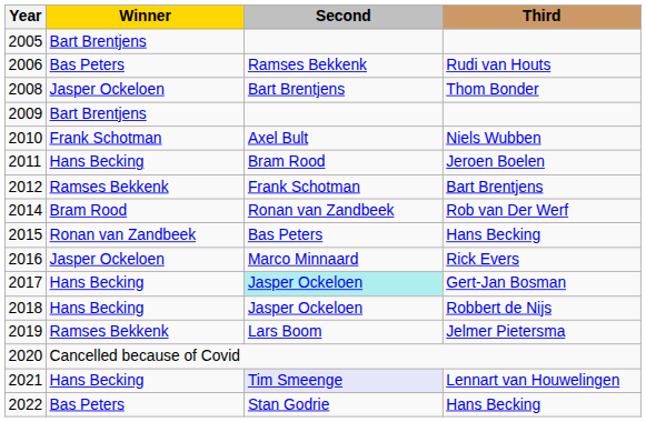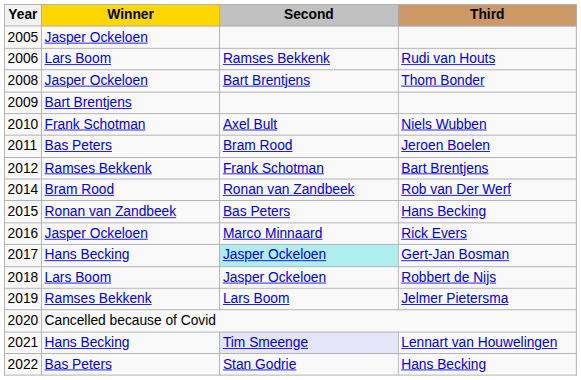 <table class="wikitable sortable">
 <tr>
 <th>Year</th>
 <th scope=col colspan=1 style="width:200px; background: gold;">Winner</th>
 <th scope=col colspan=1 style="width:200px; background: silver;">Second</th>
 <th scope=col colspan=1 style="width:200px; background: #cc9966;">Third</th>
 </tr>
 <tr>
 <td>2005</td>
-<td><a href='#'>Bart Brentjens</a></td>
+<td><a href='#'>Jasper Ockeloen</a></td>
 <td></td>
 <td></td>
 </tr>
 <tr>
 <td>2006</td>
-<td><a href='#'>Bas Peters</a></td>
+<td><a href='#'>Lars Boom</a></td>
 <td><a href='#'>Ramses Bekkenk</a></td>
 <td><a href='#'>Rudi van Houts</a></td>
 </tr>
 <tr>
 <td>2008</td>
 <td><a href='#'>Jasper Ockeloen</a></td>
 <td><a href='#'>Bart Brentjens</a></td>
 <td><a href='#'>Thom Bonder</a></td>
 </tr>
 <tr>
 <td>2009</td>
 <td><a href='#'>Bart Brentjens</a></td>
 <td></td>
 <td></td>
 </tr>
 <tr>
 <td>2010</td>
 <td><a href='#'>Frank Schotman</a></td>
 <td><a href='#'>Axel Bult</a></td>
 <td><a href='#'>Niels Wubben</a></td>
 </tr>
 <tr>
 <td>2011</td>
-<td><a href='#'>Hans Becking</a></td>
+<td><a href='#'>Bas Peters</a></td>
 <td><a href='#'>Bram Rood</a></td>
 <td><a href='#'>Jeroen Boelen</a></td>
 </tr>
 <tr>
 <td>2012</td>
 <td><a href='#'>Ramses Bekkenk</a></td>
 <td><a href='#'>Frank Schotman</a></td>
 <td><a href='#'>Bart Brentjens</a></td>
 </tr>
 <tr>
 <td>2014</td>
 <td><a href='#'>Bram Rood</a></td>
 <td><a href='#'>Ronan van Zandbeek</a></td>
 <td><a href='#'>Rob van Der Werf</a></td>
 </tr>
 <tr>
 <td>2015</td>
 <td><a href='#'>Ronan van Zandbeek</a></td>
 <td><a href='#'>Bas Peters</a></td>
 <td><a href='#'>Hans Becking</a></td>
 </tr>
 <tr>
 <td>2016</td>
 <td><a href='#'>Jasper Ockeloen</a></td>
 <td><a href='#'>Marco Minnaard</a></td>
 <td><a href='#'>Rick Evers</a></td>
 </tr>
 <tr>
 <td>2017</td>
 <td><a href='#'>Hans Becking</a></td>
 <td style="background: paleturquoise;"><a href='#'>Jasper Ockeloen</a></td>
 <td><a href='#'>Gert-Jan Bosman</a></td>
 </tr>
 <tr>
 <td>2018</td>
-<td><a href='#'>Hans Becking</a></td>
+<td><a href='#'>Lars Boom</a></td>
 <td><a href='#'>Jasper Ockeloen</a></td>
 <td><a href='#'>Robbert de Nijs</a></td>
 </tr>
 <tr>
 <td>2019</td>
 <td><a href='#'>Ramses Bekkenk</a></td>
 <td><a href='#'>Lars Boom</a></td>
 <td><a href='#'>Jelmer Pietersma</a></td>
 </tr>
 <tr>
 <td>2020</td>
 <td colspan="3">Cancelled because of Covid</td>
 </tr>
 <tr>
 <td>2021</td>
 <td><a href='#'>Hans Becking</a></td>
 <td style="background: lavender;"><a href='#'>Tim Smeenge</a></td>
 <td><a href='#'>Lennart van Houwelingen</a></td>
 </tr>
 <tr>
 <td>2022</td>
 <td><a href='#'>Bas Peters</a></td>
 <td><a href='#'>Stan Godrie</a></td>
 <td><a href='#'>Hans Becking</a></td>
 </tr>
 </table>
